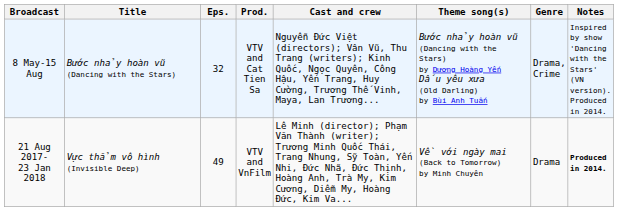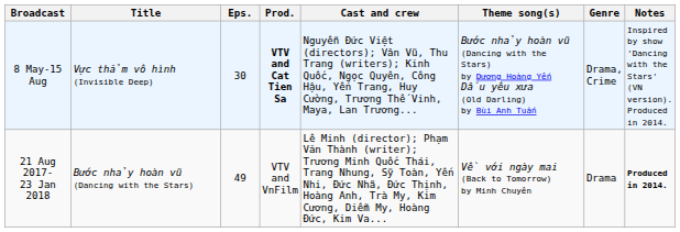 <table class="wikitable sortable">
 <tr>
 <th style="width:10%;">Broadcast</th>
 <th style="width:24%;">Title</th>
 <th style="width:6%;">Eps.</th>
 <th style="width:5%;">Prod.</th>
 <th style="width:25%;">Cast and crew</th>
 <th style="width:20%;">Theme song(s)</th>
 <th style="width:5%;">Genre</th>
 <th style="width:5%;">Notes</th>
 </tr>
 <tr ---- bgcolor="#ebf5ff">
 <td style="text-align:center;">8 May-15 Aug<br></td>
-<td><em>Bước nhảy hoàn vũ</em> <br><small>(Dancing with the Stars)</small></td>
-<td style="text-align:center;">32</td>
-<td style="text-align:center;">VTV and Cat Tien Sa</td>
+<td><em>Vực thẳm vô hình</em> <br><small>(Invisible Deep)</small></td>
+<td style="text-align:center;">30</td>
+<td style="text-align:center;"><strong>VTV and Cat Tien Sa</strong></td>
 <td>Nguyễn Đức Việt (directors); Vân Vũ, Thu Trang (writers); Kinh Quốc, Ngọc Quyên, Công Hậu, Yến Trang, Huy Cường, Trương Thế Vinh, Maya, Lan Trương...</td>
 <td><em>Bước nhảy hoàn vũ</em> <br><small>(Dancing with the Stars)</small><br><small>by <a href='#'>Dương Hoàng Yến</a></small><br><em>Dấu yêu xưa</em> <br><small>(Old Darling)</small><br><small>by <a href='#'>Bùi Anh Tuấn</a></small><br></td>
 <td>Drama, Crime</td>
 <td><small>Inspired by show 'Dancing with the Stars' (VN version). <br>Produced in 2014.</small></td>
 </tr>
 <tr>
 <td style="text-align:center;">21 Aug 2017-<br>23 Jan 2018 <br></td>
-<td><em>Vực thẳm vô hình</em> <br><small>(Invisible Deep)</small></td>
+<td><em>Bước nhảy hoàn vũ</em> <br><small>(Dancing with the Stars)</small></td>
 <td style="text-align:center;">49</td>
 <td style="text-align:center;">VTV and VnFilm</td>
 <td>Lê Minh (director); Phạm Văn Thành (writer); Trương Minh Quốc Thái, Trang Nhung, Sỹ Toàn, Yến Nhi, Đức Nhã, Đức Thịnh, Hoàng Anh, Trà My, Kim Cương, Diễm My, Hoàng Đức, Kim Va...</td>
 <td><em>Về với ngày mai</em> <br><small>(Back to Tomorrow)</small><br><small>by Minh Chuyên</small></td>
 <td>Drama</td>
 <td><strong><small>Produced in 2014.</small></strong></td>
 </tr>
 </table>
